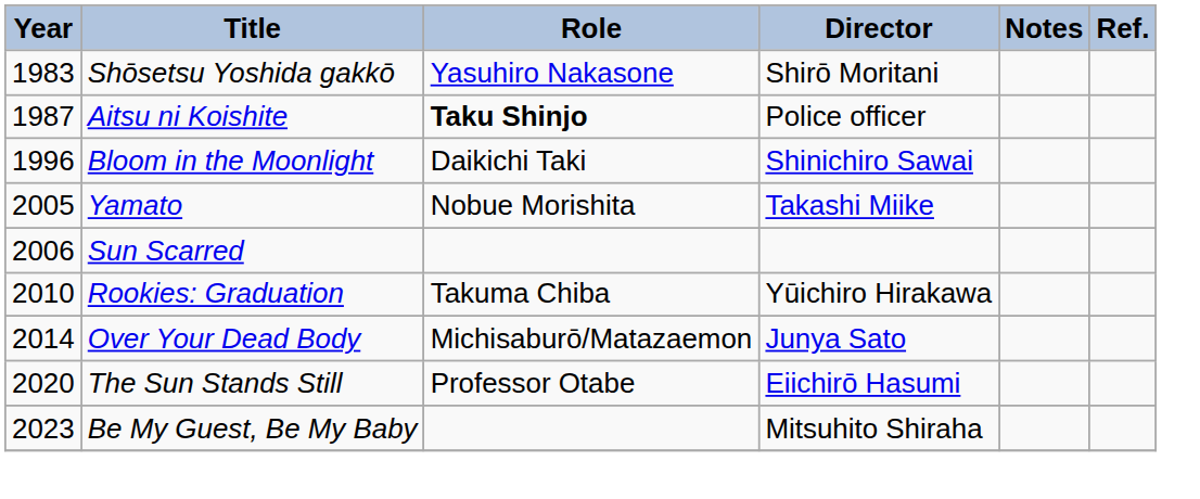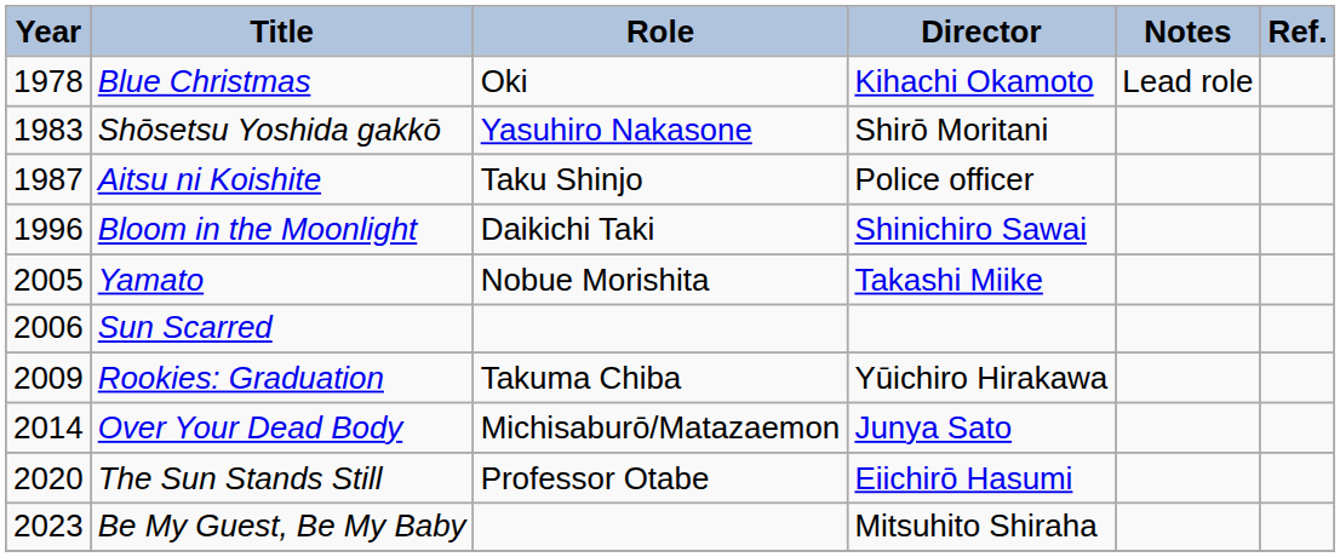 <table class="wikitable" style="font-size:90%;">
 <tr>
 <th style="background:#B0C4DE;">Year</th>
 <th style="background:#B0C4DE;">Title</th>
 <th style="background:#B0C4DE;">Role</th>
 <th style="background:#B0C4DE;">Director</th>
 <th style="background:#B0C4DE;">Notes</th>
 <th style="background:#B0C4DE;">Ref.</th>
+</tr>
+<tr>
+<td>1978</td>
+<td><em><a href='#'>Blue Christmas</a></em></td>
+<td>Oki</td>
+<td><a href='#'>Kihachi Okamoto</a></td>
+<td>Lead role</td>
+<td></td>
 </tr>
 <tr>
 <td>1983</td>
 <td><em>Shōsetsu Yoshida gakkō</em></td>
 <td><a href='#'>Yasuhiro Nakasone</a></td>
 <td>Shirō Moritani</td>
 <td></td>
 <td></td>
 </tr>
 <tr>
 <td>1987</td>
 <td><em><a href='#'>Aitsu ni Koishite</a></em></td>
-<td><strong>Taku Shinjo</strong></td>
+<td>Taku Shinjo</td>
 <td>Police officer</td>
 <td></td>
 <td></td>
 </tr>
 <tr>
 <td>1996</td>
 <td><em><a href='#'>Bloom in the Moonlight</a></em></td>
 <td>Daikichi Taki</td>
 <td><a href='#'>Shinichiro Sawai</a></td>
 <td></td>
 <td></td>
 </tr>
 <tr>
 <td>2005</td>
 <td><em><a href='#'>Yamato</a></em></td>
 <td>Nobue Morishita</td>
 <td><a href='#'>Takashi Miike</a></td>
 <td></td>
 <td></td>
 </tr>
 <tr>
 <td>2006</td>
 <td><em><a href='#'>Sun Scarred</a></em></td>
 <td></td>
 <td></td>
 <td></td>
 <td></td>
 </tr>
 <tr>
-<td>2010</td>
+<td>2009</td>
 <td><em><a href='#'>Rookies: Graduation</a></em></td>
 <td>Takuma Chiba</td>
 <td>Yūichiro Hirakawa</td>
 <td></td>
 <td></td>
 </tr>
 <tr>
 <td>2014</td>
 <td><em><a href='#'>Over Your Dead Body</a></em></td>
 <td>Michisaburō/Matazaemon</td>
 <td><a href='#'>Junya Sato</a></td>
 <td></td>
 <td></td>
 </tr>
 <tr>
 <td>2020</td>
 <td><em>The Sun Stands Still</em></td>
 <td>Professor Otabe</td>
 <td><a href='#'>Eiichirō Hasumi</a></td>
 <td></td>
 <td></td>
 </tr>
 <tr>
 <td>2023</td>
 <td><em>Be My Guest, Be My Baby</em></td>
 <td></td>
 <td>Mitsuhito Shiraha</td>
 <td></td>
 <td></td>
 </tr>
 <tr>
 </tr>
 </table>
